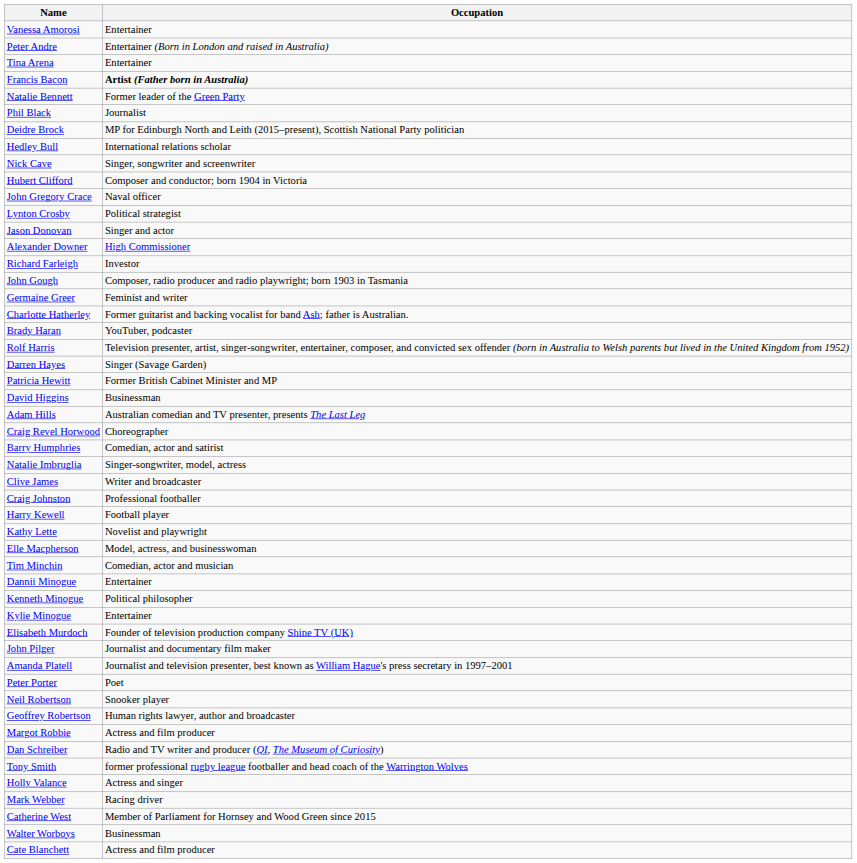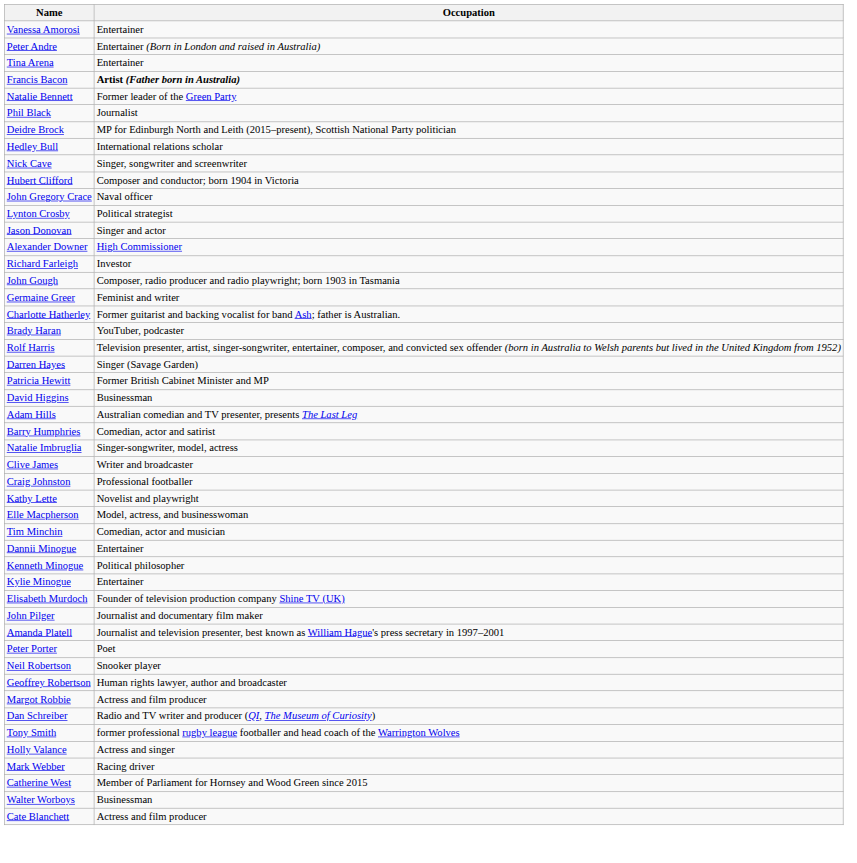 <table class="wikitable">
 <tr>
 <th>Name</th>
 <th>Occupation</th>
 </tr>
 <tr>
 <td><a href='#'>Vanessa Amorosi</a></td>
 <td>Entertainer</td>
 </tr>
 <tr>
 <td><a href='#'>Peter Andre</a></td>
 <td>Entertainer <em>(Born in London and raised in Australia)</em></td>
 </tr>
 <tr>
 <td><a href='#'>Tina Arena</a></td>
 <td>Entertainer</td>
 </tr>
 <tr>
 <td><a href='#'>Francis Bacon</a></td>
 <td><strong>Artist <em>(Father born in Australia)</em></strong></td>
 </tr>
 <tr>
 <td><a href='#'>Natalie Bennett</a></td>
 <td>Former leader of the <a href='#'>Green Party</a></td>
 </tr>
 <tr>
 <td><a href='#'>Phil Black</a></td>
 <td>Journalist</td>
 </tr>
 <tr>
 <td><a href='#'>Deidre Brock</a></td>
 <td>MP for Edinburgh North and Leith (2015–present), Scottish National Party politician</td>
 </tr>
 <tr>
 <td><a href='#'>Hedley Bull</a></td>
 <td>International relations scholar</td>
 </tr>
 <tr>
 <td><a href='#'>Nick Cave</a></td>
 <td>Singer, songwriter and screenwriter</td>
 </tr>
 <tr>
 <td><a href='#'>Hubert Clifford</a></td>
 <td>Composer and conductor; born 1904 in Victoria</td>
 </tr>
 <tr>
 <td><a href='#'>John Gregory Crace</a></td>
 <td>Naval officer</td>
 </tr>
 <tr>
 <td><a href='#'>Lynton Crosby</a></td>
 <td>Political strategist</td>
 </tr>
 <tr>
 <td><a href='#'>Jason Donovan</a></td>
 <td>Singer and actor</td>
 </tr>
 <tr>
 <td><a href='#'>Alexander Downer</a></td>
 <td><a href='#'>High Commissioner</a></td>
 </tr>
 <tr>
 <td><a href='#'>Richard Farleigh</a></td>
 <td>Investor</td>
 </tr>
 <tr>
 <td><a href='#'>John Gough</a></td>
 <td>Composer, radio producer and radio playwright; born 1903 in Tasmania</td>
 </tr>
 <tr>
 <td><a href='#'>Germaine Greer</a></td>
 <td>Feminist and writer</td>
 </tr>
 <tr>
 <td><a href='#'>Charlotte Hatherley</a></td>
 <td>Former guitarist and backing vocalist for band <a href='#'>Ash</a>; father is Australian.</td>
 </tr>
 <tr>
 <td><a href='#'>Brady Haran</a></td>
 <td>YouTuber, podcaster</td>
 </tr>
 <tr>
 <td><a href='#'>Rolf Harris</a></td>
 <td>Television presenter, artist, singer-songwriter, entertainer, composer, and convicted sex offender <em>(born in Australia to Welsh parents but lived in the United Kingdom from 1952)</em></td>
 </tr>
 <tr>
 <td><a href='#'>Darren Hayes</a></td>
 <td>Singer (Savage Garden)</td>
 </tr>
 <tr>
 <td><a href='#'>Patricia Hewitt</a></td>
 <td>Former British Cabinet Minister and MP</td>
 </tr>
 <tr>
 <td><a href='#'>David Higgins</a></td>
 <td>Businessman</td>
 </tr>
 <tr>
 <td><a href='#'>Adam Hills</a></td>
 <td>Australian comedian and TV presenter, presents <em><a href='#'>The Last Leg</a></em></td>
 </tr>
 <tr>
-<td><a href='#'>Craig Revel Horwood</a></td>
-<td>Choreographer</td>
-</tr>
-<tr>
 <td><a href='#'>Barry Humphries</a></td>
 <td>Comedian, actor and satirist</td>
 </tr>
 <tr>
 <td><a href='#'>Natalie Imbruglia</a></td>
 <td>Singer-songwriter, model, actress</td>
 </tr>
 <tr>
 <td><a href='#'>Clive James</a></td>
 <td>Writer and broadcaster</td>
 </tr>
 <tr>
 <td><a href='#'>Craig Johnston</a></td>
 <td>Professional footballer</td>
-</tr>
-<tr>
-<td><a href='#'>Harry Kewell</a></td>
-<td>Football player</td>
 </tr>
 <tr>
 <td><a href='#'>Kathy Lette</a></td>
 <td>Novelist and playwright</td>
 </tr>
 <tr>
 <td><a href='#'>Elle Macpherson</a></td>
 <td>Model, actress, and businesswoman</td>
 </tr>
 <tr>
 <td><a href='#'>Tim Minchin</a></td>
 <td>Comedian, actor and musician</td>
 </tr>
 <tr>
 <td><a href='#'>Dannii Minogue</a></td>
 <td>Entertainer</td>
 </tr>
 <tr>
 <td><a href='#'>Kenneth Minogue</a></td>
 <td>Political philosopher</td>
 </tr>
 <tr>
 <td><a href='#'>Kylie Minogue</a></td>
 <td>Entertainer</td>
 </tr>
 <tr>
 <td><a href='#'>Elisabeth Murdoch</a></td>
 <td>Founder of television production company <a href='#'>Shine TV (UK)</a></td>
 </tr>
 <tr>
 <td><a href='#'>John Pilger</a></td>
 <td>Journalist and documentary film maker</td>
 </tr>
 <tr>
 <td><a href='#'>Amanda Platell</a></td>
 <td>Journalist and television presenter, best known as <a href='#'>William Hague</a>'s press secretary in 1997–2001</td>
 </tr>
 <tr>
 <td><a href='#'>Peter Porter</a></td>
 <td>Poet</td>
 </tr>
 <tr>
 <td><a href='#'>Neil Robertson</a></td>
 <td>Snooker player</td>
 </tr>
 <tr>
 <td><a href='#'>Geoffrey Robertson</a></td>
 <td>Human rights lawyer, author and broadcaster</td>
 </tr>
 <tr>
 <td><a href='#'>Margot Robbie</a></td>
 <td>Actress and film producer</td>
 </tr>
 <tr>
 <td><a href='#'>Dan Schreiber</a></td>
 <td>Radio and TV writer and producer (<em><a href='#'>QI</a></em>, <em><a href='#'>The Museum of Curiosity</a></em>)</td>
 </tr>
 <tr>
 <td><a href='#'>Tony Smith</a></td>
 <td>former professional <a href='#'>rugby league</a> footballer and head coach of the <a href='#'>Warrington Wolves</a></td>
 </tr>
 <tr>
 <td><a href='#'>Holly Valance</a></td>
 <td>Actress and singer</td>
 </tr>
 <tr>
 <td><a href='#'>Mark Webber</a></td>
 <td>Racing driver</td>
 </tr>
 <tr>
 <td><a href='#'>Catherine West</a></td>
 <td>Member of Parliament for Hornsey and Wood Green since 2015</td>
 </tr>
 <tr>
 <td><a href='#'>Walter Worboys</a></td>
 <td>Businessman</td>
 </tr>
 <tr>
 <td><a href='#'>Cate Blanchett</a></td>
 <td>Actress and film producer</td>
 </tr>
 </table>
